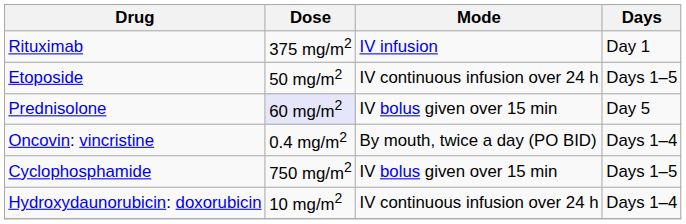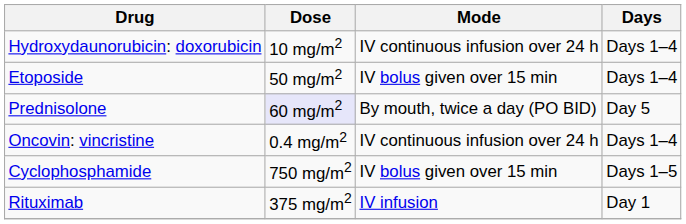 <table class="wikitable">
 <tr>
 <th>Drug</th>
 <th>Dose</th>
 <th>Mode</th>
 <th>Days</th>
 </tr>
 <tr>
-<td><a href='#'>Rituximab</a></td>
-<td>375 mg/m<sup>2</sup></td>
-<td><a href='#'>IV infusion</a></td>
-<td>Day 1</td>
+<td><a href='#'>Hydroxydaunorubicin</a>: <a href='#'>doxorubicin</a></td>
+<td>10 mg/m<sup>2</sup></td>
+<td>IV continuous infusion over 24 h</td>
+<td>Days 1–4</td>
 </tr>
 <tr>
 <td><a href='#'>Etoposide</a></td>
 <td>50 mg/m<sup>2</sup></td>
-<td>IV continuous infusion over 24 h</td>
-<td>Days 1–5</td>
+<td>IV <a href='#'>bolus</a> given over 15 min</td>
+<td>Days 1–4</td>
 </tr>
 <tr>
 <td><a href='#'>Prednisolone</a></td>
 <td style="background: lavender;">60 mg/m<sup>2</sup></td>
-<td>IV <a href='#'>bolus</a> given over 15 min</td>
+<td>By mouth, twice a day (PO BID)</td>
 <td>Day 5</td>
 </tr>
 <tr>
 <td><a href='#'>Oncovin</a>: <a href='#'>vincristine</a></td>
 <td>0.4 mg/m<sup>2</sup></td>
-<td>By mouth, twice a day (PO BID)</td>
+<td>IV continuous infusion over 24 h</td>
 <td>Days 1–4</td>
 </tr>
 <tr>
 <td><a href='#'>Cyclophosphamide</a></td>
 <td>750 mg/m<sup>2</sup></td>
 <td>IV <a href='#'>bolus</a> given over 15 min</td>
 <td>Days 1–5</td>
 </tr>
 <tr>
-<td><a href='#'>Hydroxydaunorubicin</a>: <a href='#'>doxorubicin</a></td>
-<td>10 mg/m<sup>2</sup></td>
-<td>IV continuous infusion over 24 h</td>
-<td>Days 1–4</td>
+<td><a href='#'>Rituximab</a></td>
+<td>375 mg/m<sup>2</sup></td>
+<td><a href='#'>IV infusion</a></td>
+<td>Day 1</td>
 </tr>
 <tr>
 </tr>
 </table>
